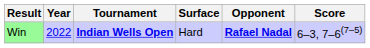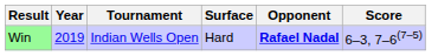 <table class="sortable wikitable">
 <tr>
 <th>Result</th>
 <th>Year</th>
 <th>Tournament</th>
 <th>Surface</th>
 <th>Opponent</th>
 <th class="unsortable">Score</th>
 </tr>
 <tr bgcolor=CCCCFF>
 <td bgcolor=#98fb98>Win</td>
-<td><a href='#'>2022</a></td>
-<td><strong><a href='#'>Indian Wells Open</a></strong></td>
+<td><a href='#'>2019</a></td>
+<td><a href='#'>Indian Wells Open</a></td>
 <td>Hard</td>
 <td><strong> <a href='#'>Rafael Nadal</a></strong></td>
 <td>6–3, 7–6<sup>(7–5)</sup></td>
 </tr>
 </table>
